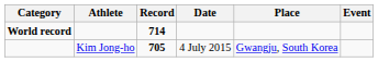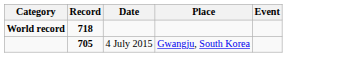 <table class="wikitable" style="text-align:center">
 <tr>
 <th>Category</th>
-<th>Athlete</th>
 <th>Record</th>
 <th>Date</th>
 <th>Place</th>
 <th>Event</th>
 </tr>
 <tr>
 <td><strong>World record</strong></td>
-<td align="left"></td>
-<td><strong>714</strong></td>
+<td><strong>718</strong></td>
 <td></td>
 <td></td>
 <td></td>
 </tr>
 <tr>
 <td><strong></strong></td>
-<td align="left"> <a href='#'>Kim Jong-ho</a></td>
 <td><strong>705</strong></td>
 <td>4 July 2015</td>
 <td><a href='#'>Gwangju</a>, <a href='#'>South Korea</a></td>
 <td></td>
 </tr>
 </table>
